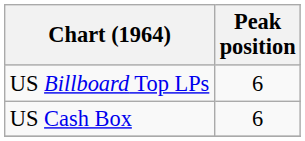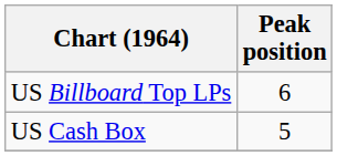 <table class="wikitable">
 <tr>
 <th>Chart (1964)</th>
 <th>Peak<br>position</th>
 </tr>
 <tr>
 <td>US <a href='#'><em>Billboard</em> Top LPs</a></td>
 <td align="center">6</td>
 </tr>
 <tr>
 <td>US <a href='#'>Cash Box</a></td>
-<td align="center">6</td>
+<td align="center">5</td>
 </tr>
 <tr>
 </tr>
 </table>
